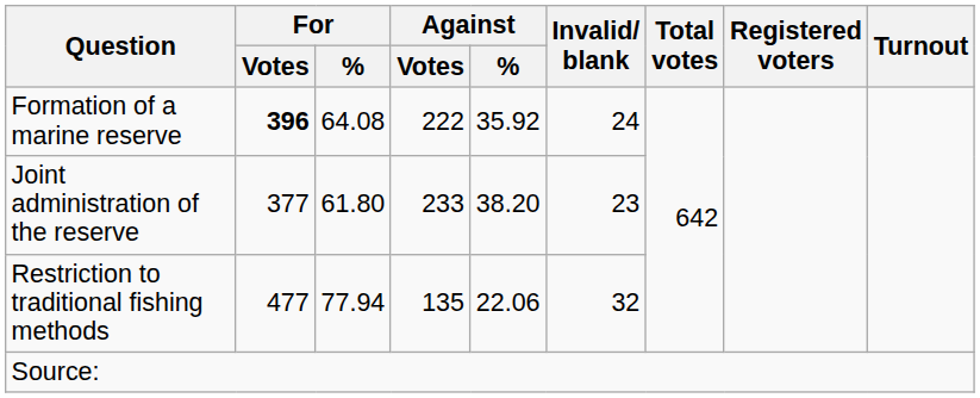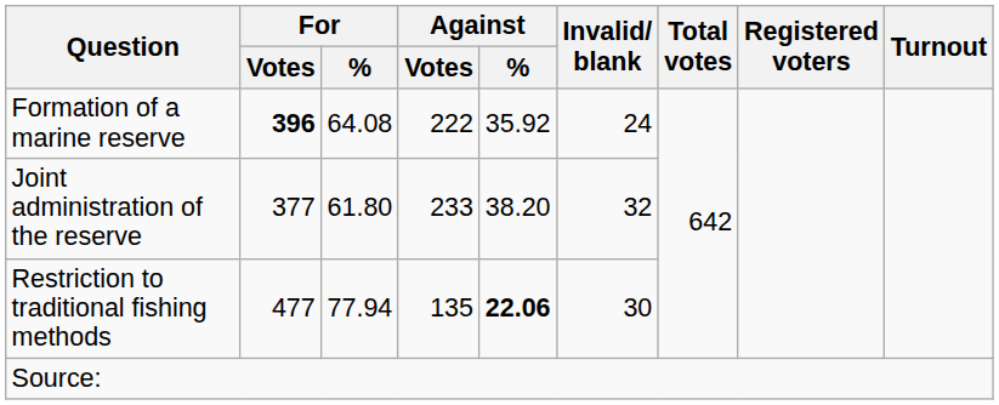 <table class=wikitable style=text-align:right>
 <tr>
 <th rowspan=2>Question</th>
 <th colspan=2>For</th>
 <th colspan=2>Against</th>
 <th rowspan=2>Invalid/<br>blank</th>
 <th rowspan=2>Total<br>votes</th>
 <th rowspan=2>Registered<br>voters</th>
 <th rowspan=2>Turnout</th>
 </tr>
 <tr>
 <th>Votes</th>
 <th>%</th>
 <th>Votes</th>
 <th>%</th>
 </tr>
 <tr>
 <td align=left>Formation of a marine reserve</td>
 <td><strong>396</strong></td>
 <td>64.08</td>
 <td>222</td>
 <td>35.92</td>
 <td>24</td>
 <td rowspan=3>642</td>
 <td rowspan=3></td>
 <td rowspan=3></td>
 </tr>
 <tr>
 <td align=left>Joint administration of the reserve</td>
 <td>377</td>
 <td>61.80</td>
 <td>233</td>
 <td>38.20</td>
-<td>23</td>
+<td>32</td>
 </tr>
 <tr>
 <td align=left>Restriction to traditional fishing methods</td>
 <td>477</td>
 <td>77.94</td>
 <td>135</td>
-<td>22.06</td>
-<td>32</td>
+<td><strong>22.06</strong></td>
+<td>30</td>
 </tr>
 <tr>
 <td colspan=14 align=left>Source: </td>
 </tr>
 </table>
